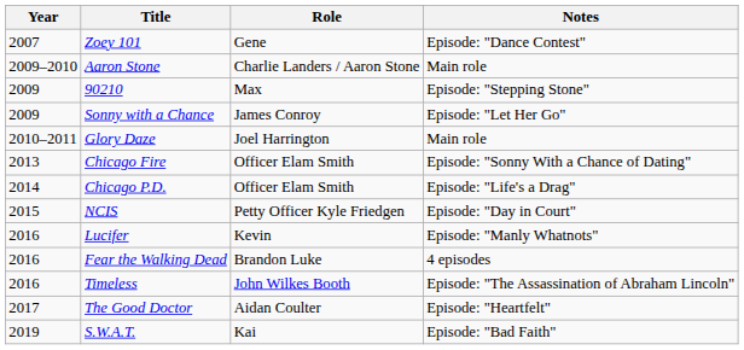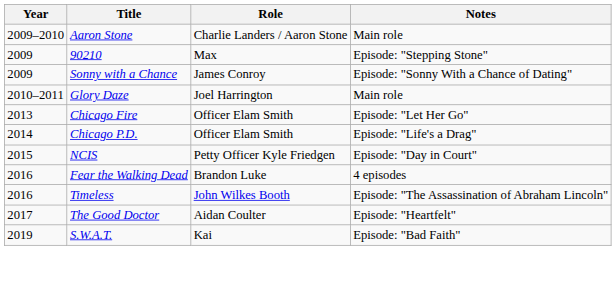 <table class="wikitable sortable">
 <tr>
 <th>Year</th>
 <th>Title</th>
 <th>Role</th>
 <th class="unsortable">Notes</th>
-</tr>
-<tr>
-<td>2007</td>
-<td><em><a href='#'>Zoey 101</a></em></td>
-<td>Gene</td>
-<td>Episode: "Dance Contest"</td>
 </tr>
 <tr>
 <td>2009–2010</td>
 <td><em><a href='#'>Aaron Stone</a></em></td>
 <td>Charlie Landers / Aaron Stone</td>
 <td>Main role</td>
 </tr>
 <tr>
 <td>2009</td>
 <td><em><a href='#'>90210</a></em></td>
 <td>Max</td>
 <td>Episode: "Stepping Stone"</td>
 </tr>
 <tr>
 <td>2009</td>
 <td><em><a href='#'>Sonny with a Chance</a></em></td>
 <td>James Conroy</td>
-<td>Episode: "Let Her Go"</td>
+<td>Episode: "Sonny With a Chance of Dating"</td>
 </tr>
 <tr>
 <td>2010–2011</td>
 <td><em><a href='#'>Glory Daze</a></em></td>
 <td>Joel Harrington</td>
 <td>Main role</td>
 </tr>
 <tr>
 <td>2013</td>
 <td><em><a href='#'>Chicago Fire</a></em></td>
 <td>Officer Elam Smith</td>
-<td>Episode: "Sonny With a Chance of Dating"</td>
+<td>Episode: "Let Her Go"</td>
 </tr>
 <tr>
 <td>2014</td>
 <td><em><a href='#'>Chicago P.D.</a></em></td>
 <td>Officer Elam Smith</td>
 <td>Episode: "Life's a Drag"</td>
 </tr>
 <tr>
 <td>2015</td>
 <td><em><a href='#'>NCIS</a></em></td>
 <td>Petty Officer Kyle Friedgen</td>
 <td>Episode: "Day in Court"</td>
-</tr>
-<tr>
-<td>2016</td>
-<td><em><a href='#'>Lucifer</a></em></td>
-<td>Kevin</td>
-<td>Episode: "Manly Whatnots"</td>
 </tr>
 <tr>
 <td>2016</td>
 <td><em><a href='#'>Fear the Walking Dead</a></em></td>
 <td>Brandon Luke</td>
 <td>4 episodes</td>
 </tr>
 <tr>
 <td>2016</td>
 <td><em><a href='#'>Timeless</a></em></td>
 <td><a href='#'>John Wilkes Booth</a></td>
 <td>Episode: "The Assassination of Abraham Lincoln"</td>
 </tr>
 <tr>
 <td>2017</td>
 <td><em><a href='#'>The Good Doctor</a></em></td>
 <td>Aidan Coulter</td>
 <td>Episode: "Heartfelt"</td>
 </tr>
 <tr>
 <td>2019</td>
 <td><em><a href='#'>S.W.A.T.</a></em></td>
 <td>Kai</td>
 <td>Episode: "Bad Faith"</td>
 </tr>
 </table>
